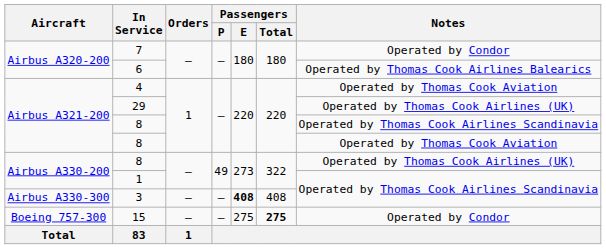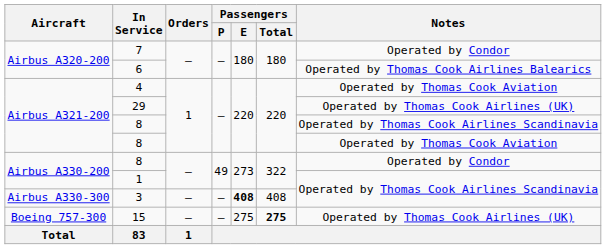 <table class="wikitable" style="border-collapse:collapse;text-align:center;margin:auto;">
 <tr>
 <th rowspan="2">Aircraft</th>
 <th rowspan="2">In<br>Service</th>
 <th rowspan="2">Orders</th>
 <th colspan="3">Passengers</th>
 <th rowspan="2">Notes</th>
 </tr>
 <tr>
 <th><abbr>P</abbr></th>
 <th><abbr>E</abbr></th>
 <th>Total</th>
 </tr>
 <tr>
 <td rowspan="2"><a href='#'>Airbus A320-200</a></td>
 <td>7</td>
 <td rowspan="2">—</td>
 <td rowspan="2">–</td>
 <td rowspan="2">180</td>
 <td rowspan="2">180</td>
 <td>Operated by <a href='#'>Condor</a></td>
 </tr>
 <tr>
 <td>6</td>
 <td>Operated by <a href='#'>Thomas Cook Airlines Balearics</a></td>
 </tr>
 <tr>
 <td rowspan="4"><a href='#'>Airbus A321-200</a></td>
 <td>4</td>
 <td rowspan="4">1</td>
 <td rowspan="4">–</td>
 <td rowspan="4">220</td>
 <td rowspan="4">220</td>
 <td>Operated by <a href='#'>Thomas Cook Aviation</a></td>
 </tr>
 <tr>
 <td>29</td>
 <td>Operated by <a href='#'>Thomas Cook Airlines (UK)</a></td>
 </tr>
 <tr>
 <td>8</td>
 <td>Operated by <a href='#'>Thomas Cook Airlines Scandinavia</a></td>
 </tr>
 <tr>
 <td>8</td>
 <td>Operated by <a href='#'>Thomas Cook Aviation</a></td>
 </tr>
 <tr>
 <td rowspan="2"><a href='#'>Airbus A330-200</a></td>
 <td>8</td>
 <td rowspan="2">—</td>
 <td rowspan="2">49</td>
 <td rowspan="2">273</td>
 <td rowspan="2">322</td>
-<td>Operated by <a href='#'>Thomas Cook Airlines (UK)</a></td>
+<td>Operated by <a href='#'>Condor</a></td>
 </tr>
 <tr>
 <td>1</td>
 <td rowspan="2">Operated by <a href='#'>Thomas Cook Airlines Scandinavia</a></td>
 </tr>
 <tr>
 <td><a href='#'>Airbus A330-300</a></td>
 <td>3</td>
 <td>—</td>
 <td>–</td>
 <td><strong>408</strong></td>
 <td>408</td>
 </tr>
 <tr>
 <td><a href='#'>Boeing 757-300</a></td>
 <td>15</td>
 <td>—</td>
 <td>–</td>
 <td>275</td>
 <td><strong>275</strong></td>
-<td>Operated by <a href='#'>Condor</a></td>
+<td>Operated by <a href='#'>Thomas Cook Airlines (UK)</a></td>
 </tr>
 <tr>
 <th>Total</th>
 <th>83</th>
 <th>1</th>
 <th colspan="4"></th>
 </tr>
 </table>
